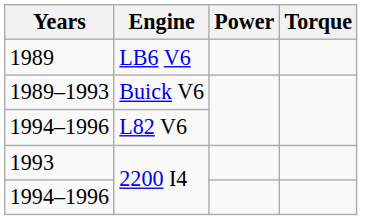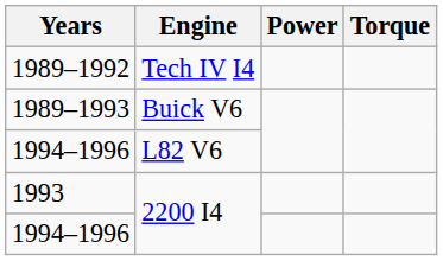 <table class="wikitable" border="1">
 <tr>
 <th>Years</th>
 <th>Engine</th>
 <th>Power</th>
 <th>Torque</th>
 </tr>
 <tr>
-<td>1989</td>
-<td> <a href='#'>LB6</a> <a href='#'>V6</a></td>
+<td>1989–1992</td>
+<td> <a href='#'>Tech IV</a> <a href='#'>I4</a></td>
 <td></td>
 <td></td>
 </tr>
 <tr>
 <td>1989–1993</td>
 <td> <a href='#'>Buick</a> V6</td>
 <td rowspan="2"></td>
 <td rowspan="2"></td>
 </tr>
 <tr>
 <td>1994–1996</td>
 <td> <a href='#'>L82</a> V6</td>
 </tr>
 <tr>
 <td>1993</td>
 <td rowspan="2"> <a href='#'>2200</a> I4</td>
 <td></td>
 <td></td>
 </tr>
 <tr>
 <td>1994–1996</td>
 <td></td>
 <td></td>
 </tr>
 </table>
